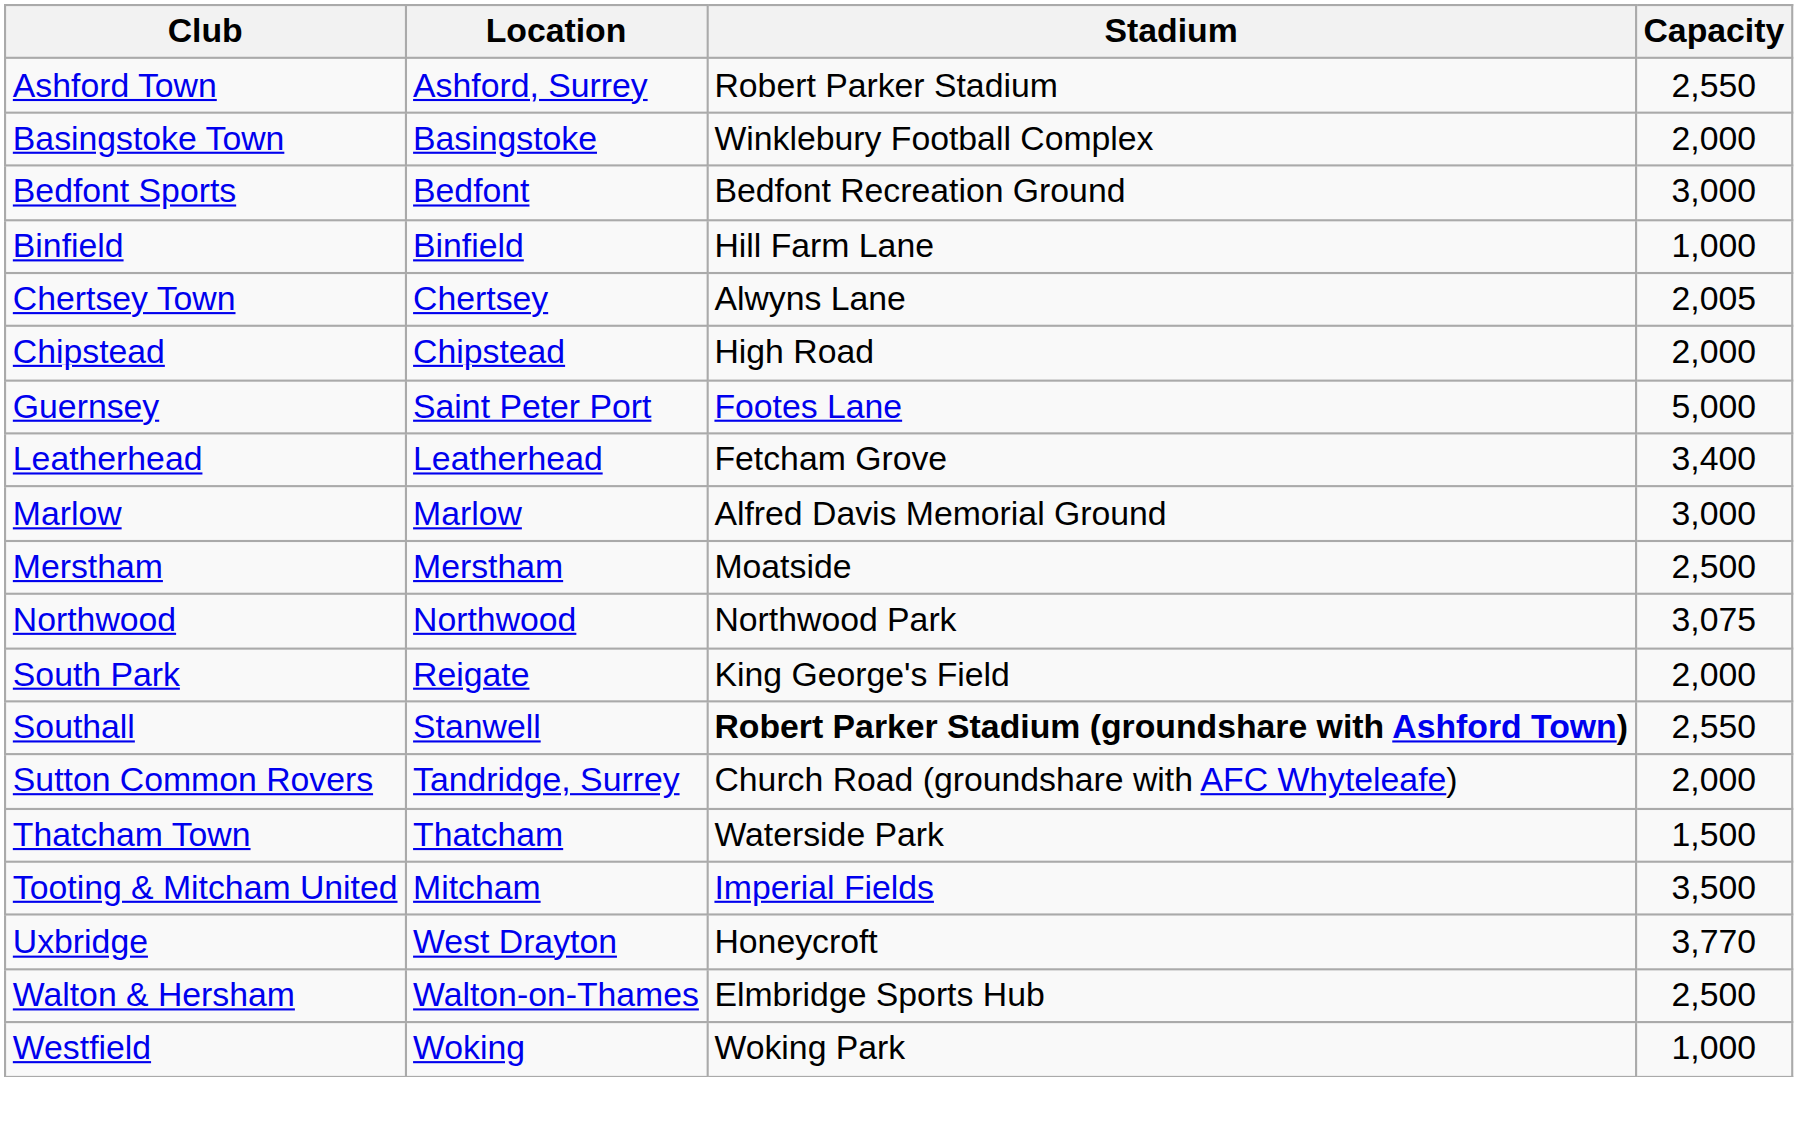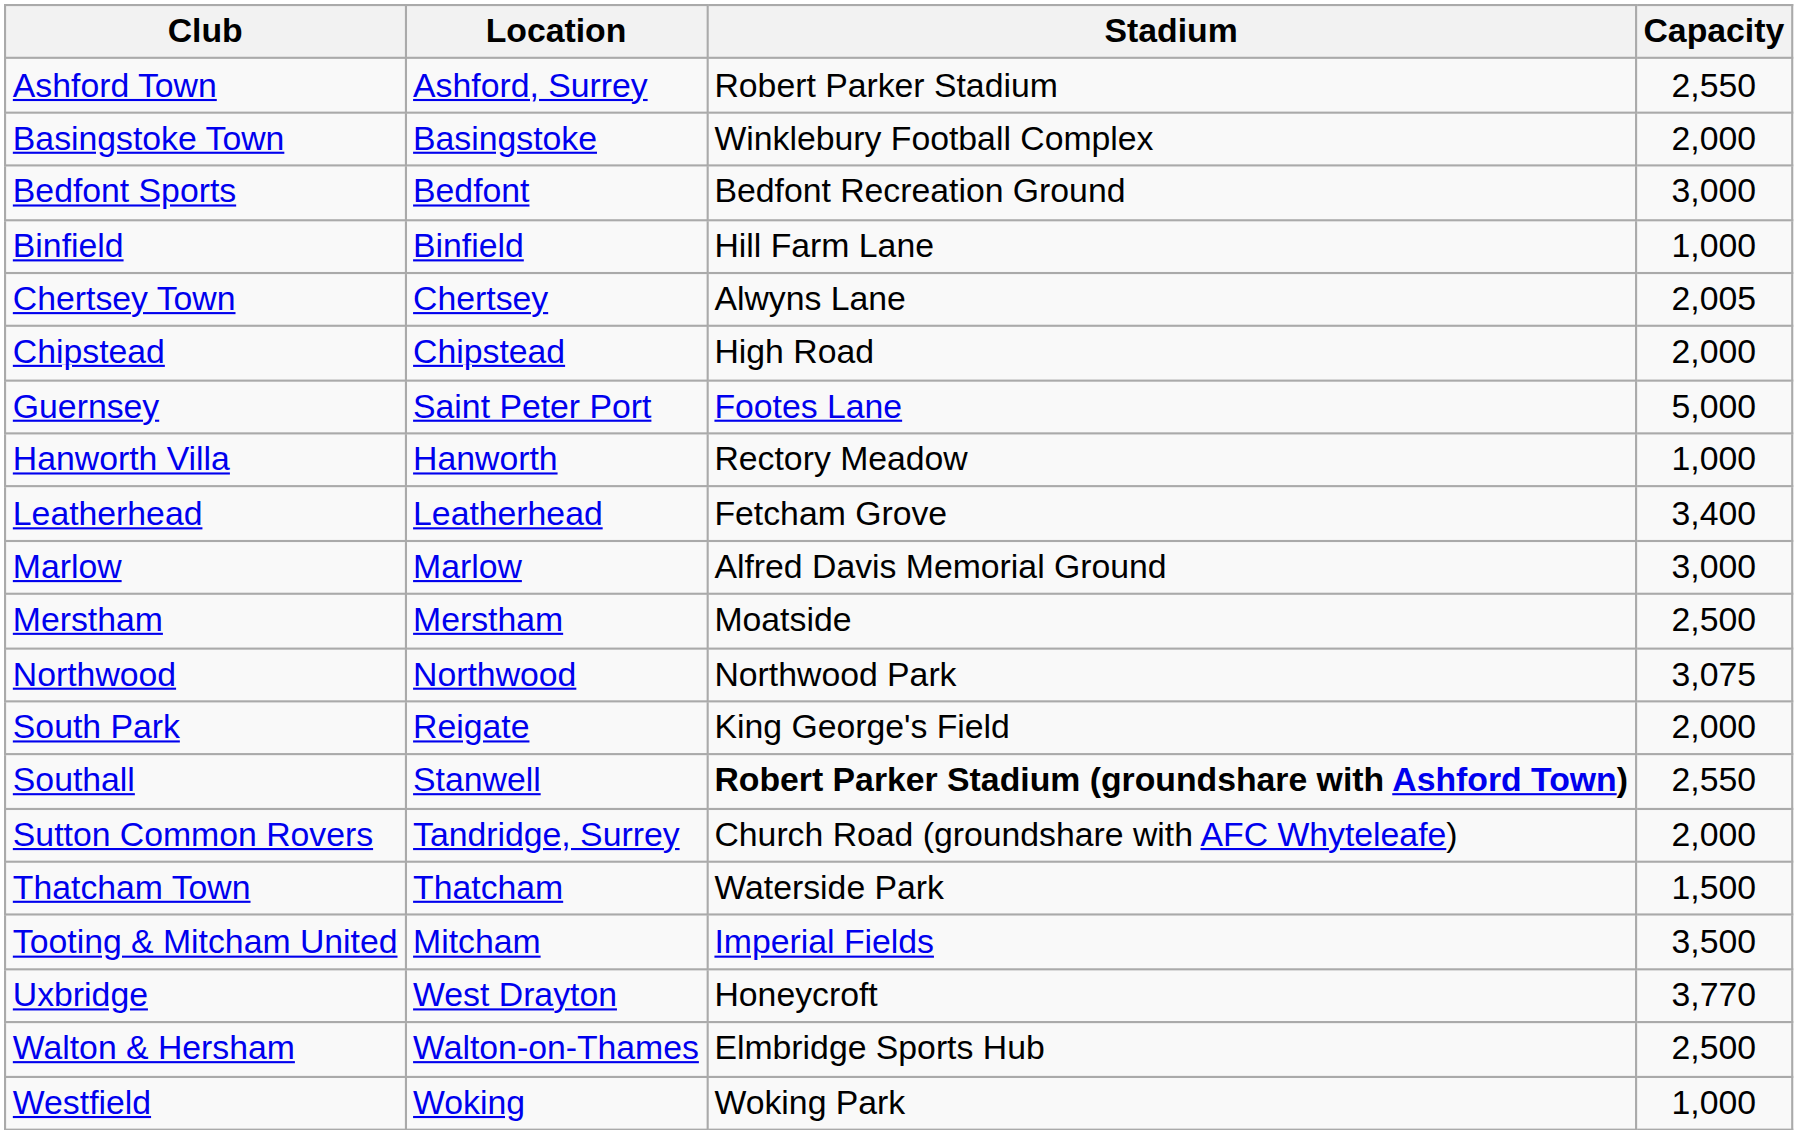 <table class="wikitable sortable">
 <tr>
 <th>Club</th>
 <th>Location</th>
 <th>Stadium</th>
 <th>Capacity</th>
 </tr>
 <tr>
 <td><a href='#'>Ashford Town</a></td>
 <td><a href='#'>Ashford, Surrey</a></td>
 <td>Robert Parker Stadium</td>
 <td align="center">2,550</td>
 </tr>
 <tr>
 <td><a href='#'>Basingstoke Town</a></td>
 <td><a href='#'>Basingstoke</a></td>
 <td>Winklebury Football Complex </td>
 <td align="center">2,000</td>
 </tr>
 <tr>
 <td><a href='#'>Bedfont Sports</a></td>
 <td><a href='#'>Bedfont</a></td>
 <td>Bedfont Recreation Ground</td>
 <td align="center">3,000</td>
 </tr>
 <tr>
 <td><a href='#'>Binfield</a></td>
 <td><a href='#'>Binfield</a></td>
 <td>Hill Farm Lane</td>
 <td align="center">1,000</td>
 </tr>
 <tr>
 <td><a href='#'>Chertsey Town</a></td>
 <td><a href='#'>Chertsey</a></td>
 <td>Alwyns Lane</td>
 <td align="center">2,005</td>
 </tr>
 <tr>
 <td><a href='#'>Chipstead</a></td>
 <td><a href='#'>Chipstead</a></td>
 <td>High Road</td>
 <td align="center">2,000</td>
 </tr>
 <tr>
 <td><a href='#'>Guernsey</a></td>
 <td><a href='#'>Saint Peter Port</a></td>
 <td><a href='#'>Footes Lane</a></td>
 <td align="center">5,000</td>
+</tr>
+<tr>
+<td><a href='#'>Hanworth Villa</a></td>
+<td><a href='#'>Hanworth</a></td>
+<td>Rectory Meadow</td>
+<td align="center">1,000</td>
 </tr>
 <tr>
 <td><a href='#'>Leatherhead</a></td>
 <td><a href='#'>Leatherhead</a></td>
 <td>Fetcham Grove</td>
 <td align="center">3,400</td>
 </tr>
 <tr>
 <td><a href='#'>Marlow</a></td>
 <td><a href='#'>Marlow</a></td>
 <td>Alfred Davis Memorial Ground</td>
 <td align="center">3,000</td>
 </tr>
 <tr>
 <td><a href='#'>Merstham</a></td>
 <td><a href='#'>Merstham</a></td>
 <td>Moatside</td>
 <td align="center">2,500</td>
 </tr>
 <tr>
 <td><a href='#'>Northwood</a></td>
 <td><a href='#'>Northwood</a></td>
 <td>Northwood Park</td>
 <td align="center">3,075</td>
 </tr>
 <tr>
 <td><a href='#'>South Park</a></td>
 <td><a href='#'>Reigate</a></td>
 <td>King George's Field</td>
 <td align="center">2,000</td>
 </tr>
 <tr>
 <td><a href='#'>Southall</a></td>
 <td><a href='#'>Stanwell</a></td>
 <td><strong>Robert Parker Stadium (groundshare with <a href='#'>Ashford Town</a>)</strong></td>
 <td align="center">2,550</td>
 </tr>
 <tr>
 <td><a href='#'>Sutton Common Rovers</a></td>
 <td><a href='#'>Tandridge, Surrey</a></td>
 <td>Church Road (groundshare with <a href='#'>AFC Whyteleafe</a>)</td>
 <td align="center">2,000</td>
 </tr>
 <tr>
 <td><a href='#'>Thatcham Town</a></td>
 <td><a href='#'>Thatcham</a></td>
 <td>Waterside Park</td>
 <td align="center">1,500</td>
 </tr>
 <tr>
 <td><a href='#'>Tooting & Mitcham United</a></td>
 <td><a href='#'>Mitcham</a></td>
 <td><a href='#'>Imperial Fields</a></td>
 <td align="center">3,500</td>
 </tr>
 <tr>
 <td><a href='#'>Uxbridge</a></td>
 <td><a href='#'>West Drayton</a></td>
 <td>Honeycroft</td>
 <td align="center">3,770</td>
 </tr>
 <tr>
 <td><a href='#'>Walton & Hersham</a></td>
 <td><a href='#'>Walton-on-Thames</a></td>
 <td>Elmbridge Sports Hub</td>
 <td align="center">2,500</td>
 </tr>
 <tr>
 <td><a href='#'>Westfield</a></td>
 <td><a href='#'>Woking</a> </td>
 <td>Woking Park</td>
 <td align="center">1,000</td>
 </tr>
 </table>
